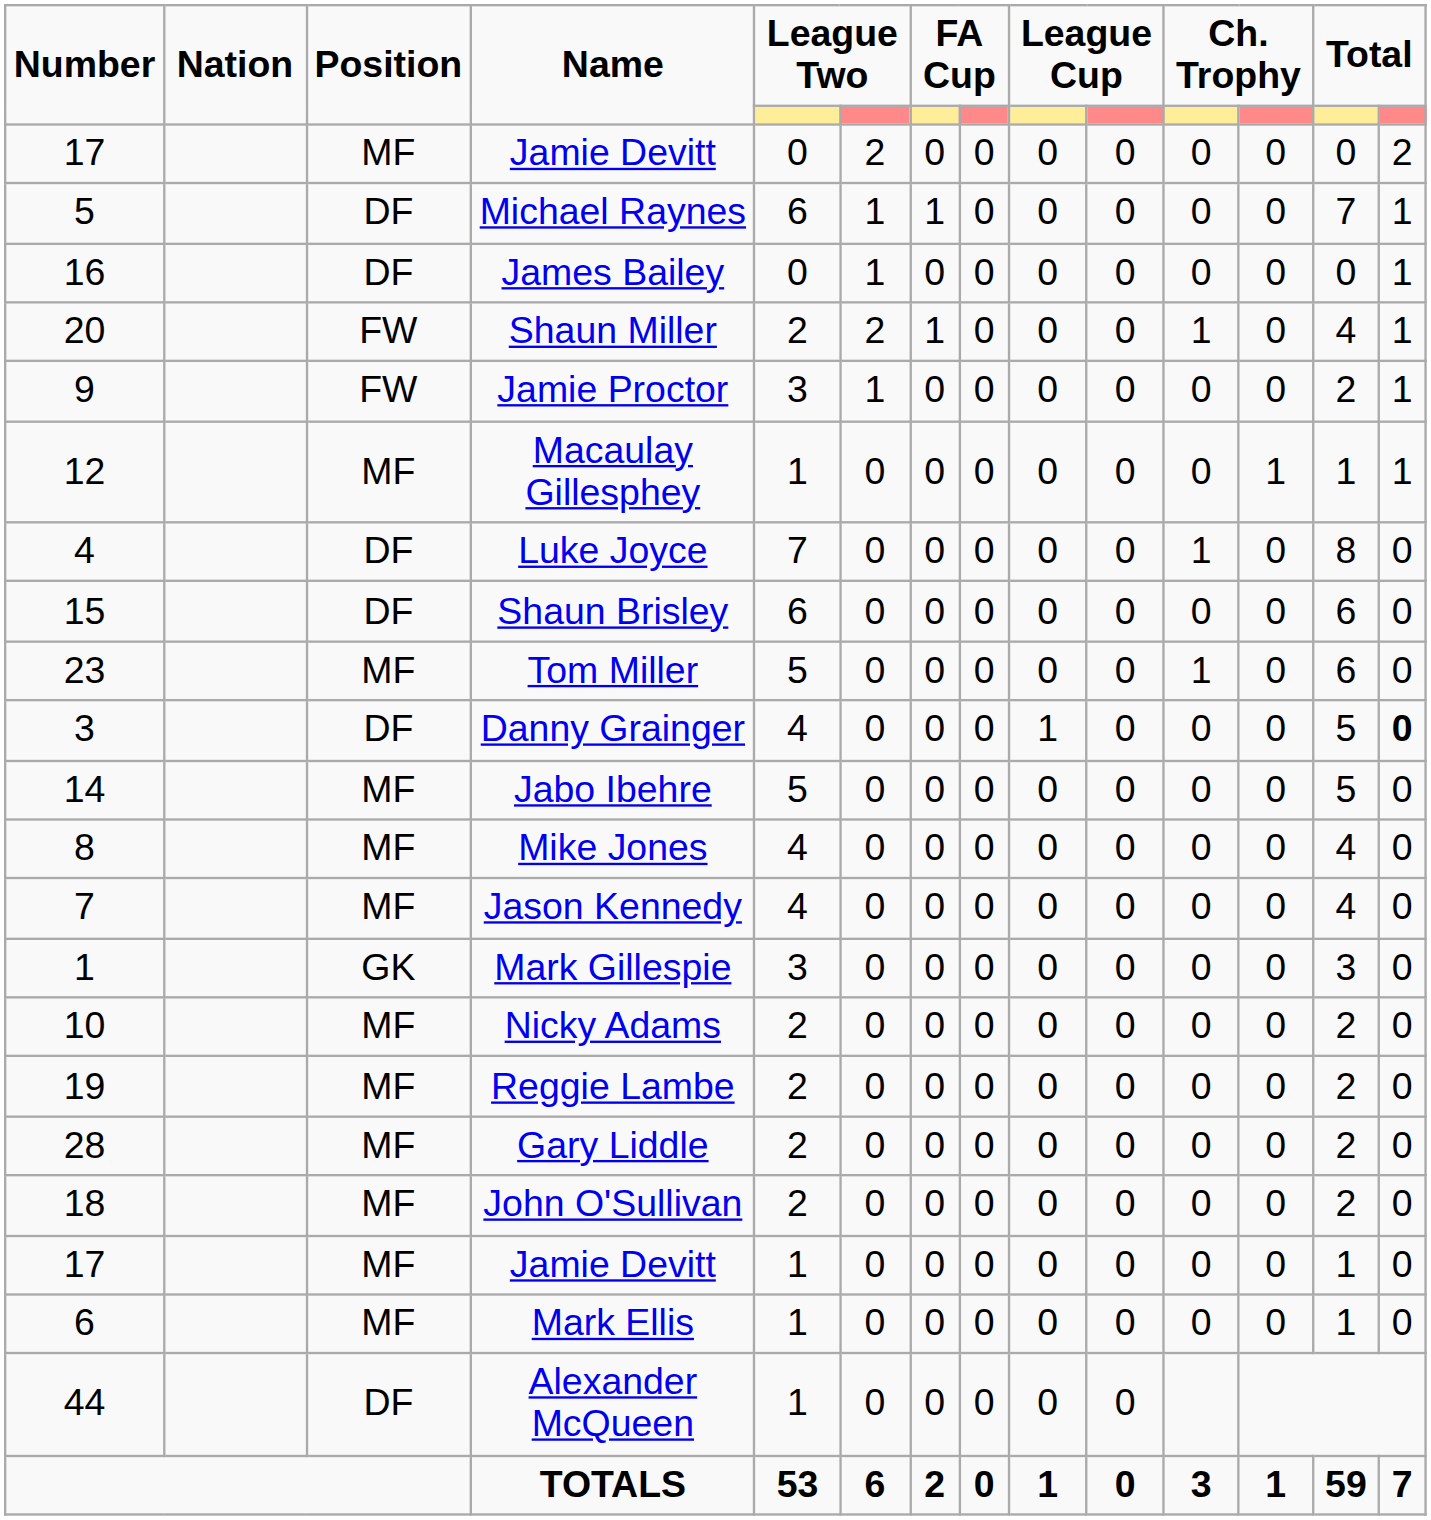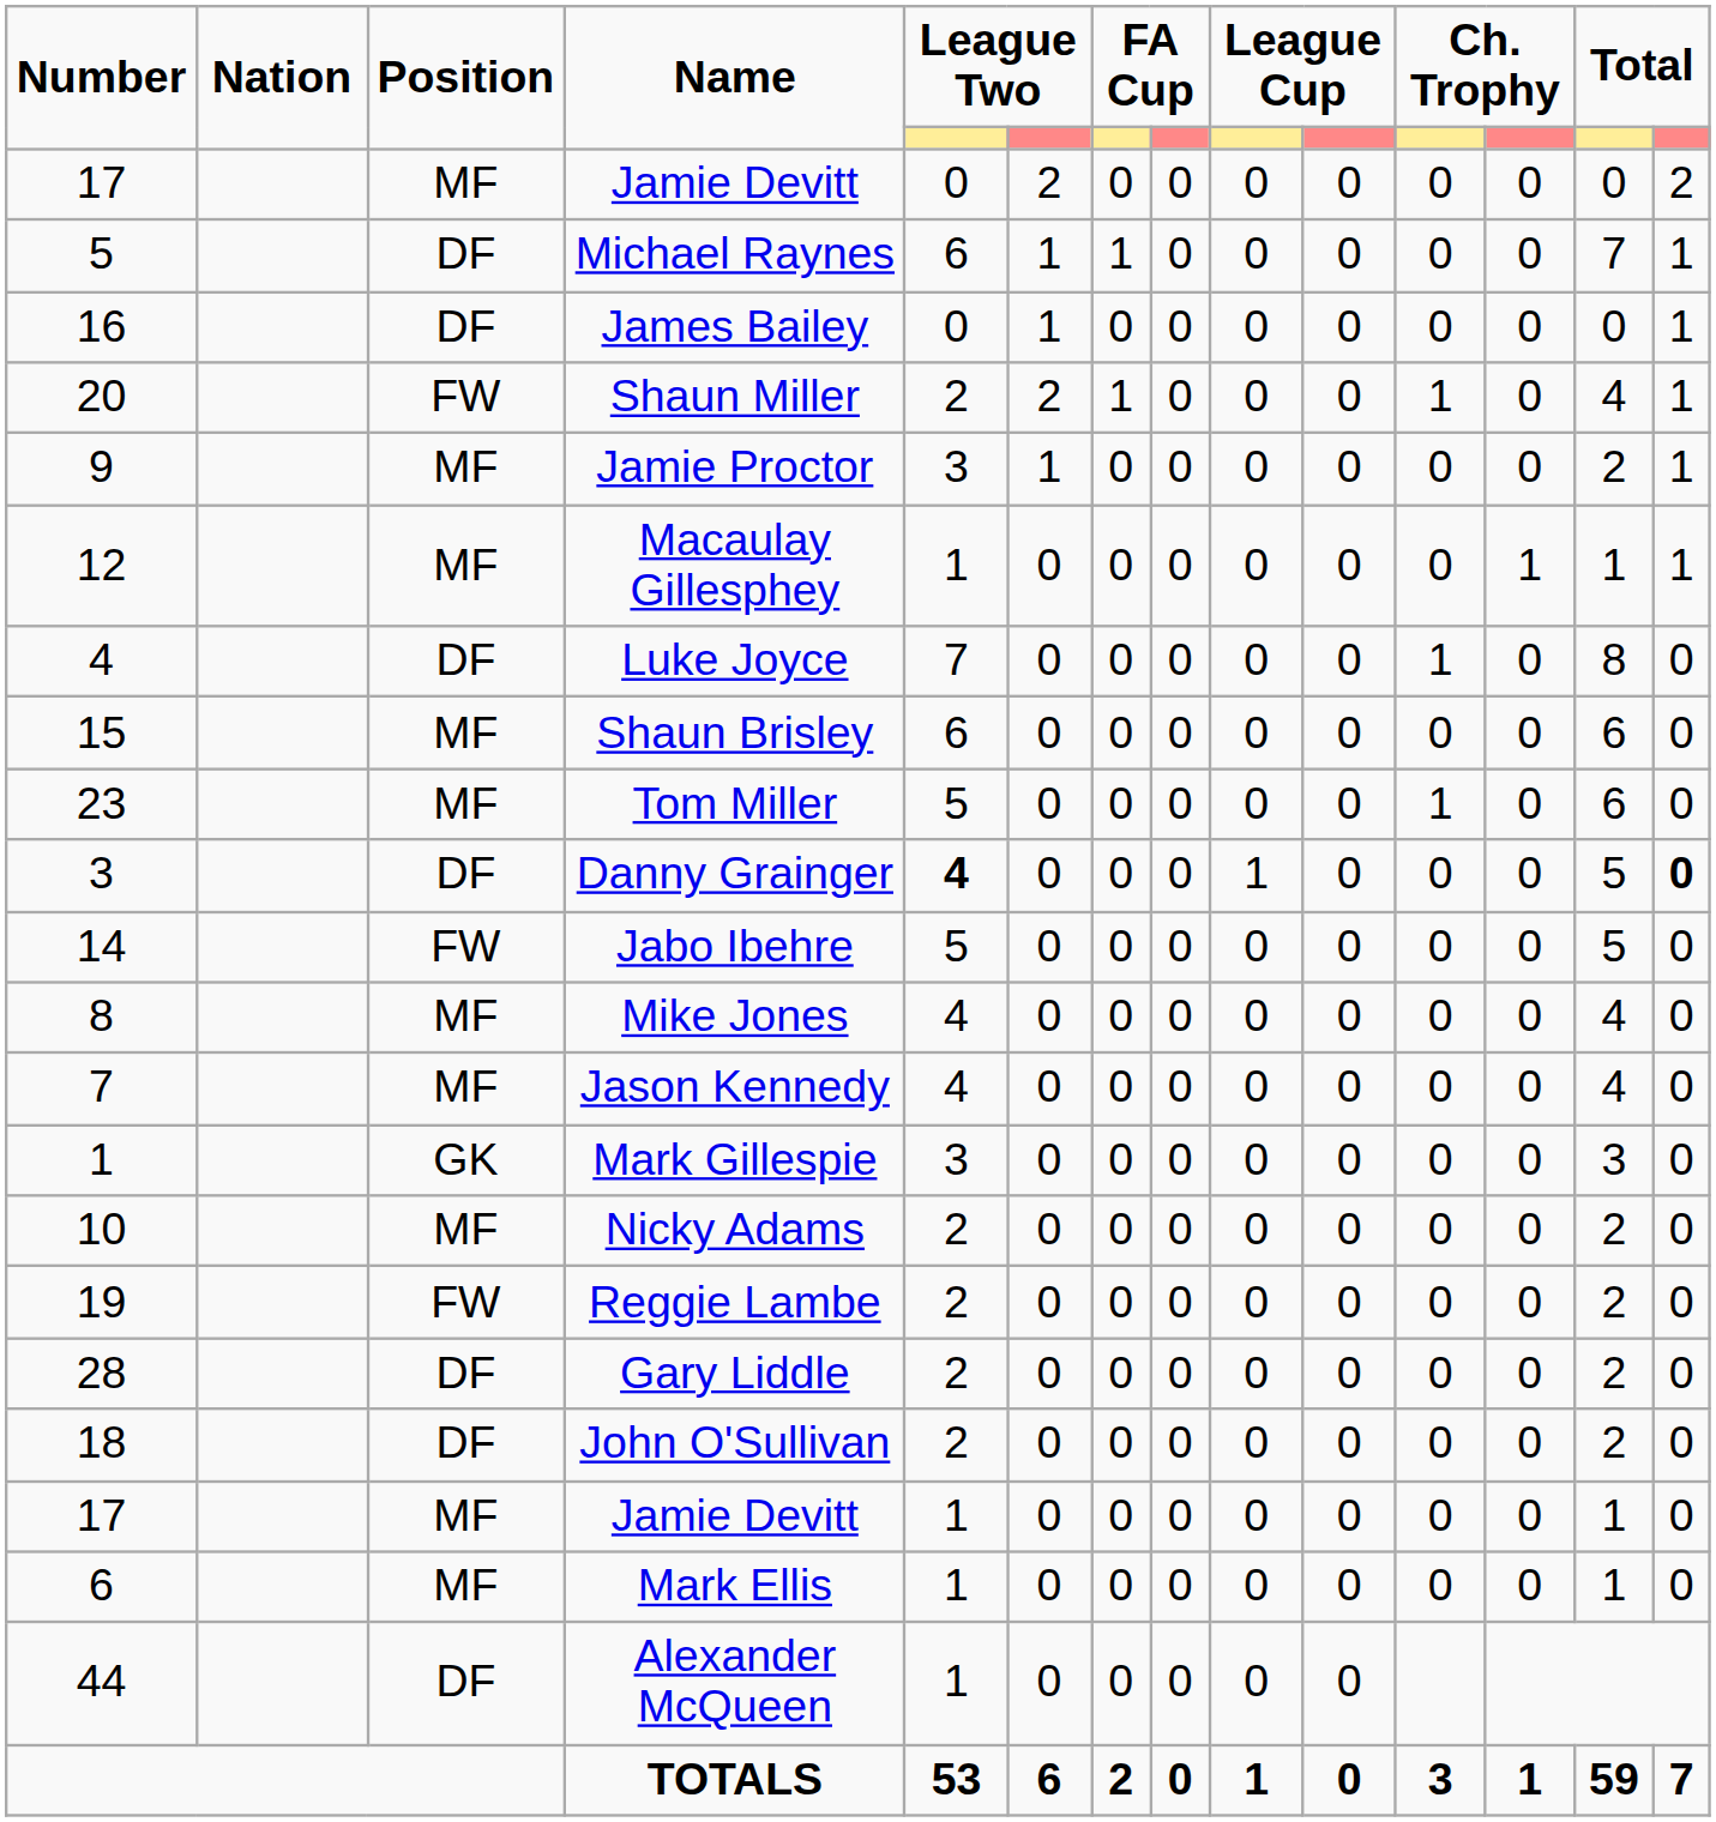 <table class="wikitable" style="font-size: 100%; text-align: center;">
 <tr>
 <td rowspan="2" width="10%" align="center"><strong>Number</strong></td>
 <td rowspan="2" width="10%" align="center"><strong>Nation</strong></td>
 <td rowspan="2" width="10%" align="center"><strong>Position</strong></td>
 <td rowspan="2" width="20%" align="center"><strong>Name</strong></td>
 <td colspan="2" align="center"><strong>League Two</strong></td>
 <td colspan="2" align="center"><strong>FA Cup</strong></td>
 <td colspan="2" align="center"><strong>League Cup</strong></td>
 <td colspan="2" align="center"><strong>Ch. Trophy</strong></td>
 <td colspan="2" align="center"><strong>Total</strong></td>
 </tr>
 <tr>
 <th width=60 style="background: #FFEE99"></th>
 <th width=60 style="background: #FF8888"></th>
 <th width=60 style="background: #FFEE99"></th>
 <th width=60 style="background: #FF8888"></th>
 <th width=60 style="background: #FFEE99"></th>
 <th width=60 style="background: #FF8888"></th>
 <th width=60 style="background: #FFEE99"></th>
 <th width=60 style="background: #FF8888"></th>
 <th width=60 style="background: #FFEE99"></th>
 <th width=60 style="background: #FF8888"></th>
 </tr>
 <tr>
 <td>17</td>
 <td></td>
 <td>MF</td>
 <td><a href='#'>Jamie Devitt</a></td>
 <td>0</td>
 <td>2</td>
 <td>0</td>
 <td>0</td>
 <td>0</td>
 <td>0</td>
 <td>0</td>
 <td>0</td>
 <td>0</td>
 <td>2</td>
 </tr>
 <tr>
 <td>5</td>
 <td></td>
 <td>DF</td>
 <td><a href='#'>Michael Raynes</a></td>
 <td>6</td>
 <td>1<small></small></td>
 <td>1</td>
 <td>0</td>
 <td>0</td>
 <td>0</td>
 <td>0</td>
 <td>0</td>
 <td>7</td>
 <td>1</td>
 </tr>
 <tr>
 <td>16</td>
 <td></td>
 <td>DF</td>
 <td><a href='#'>James Bailey</a></td>
 <td>0</td>
 <td>1</td>
 <td>0</td>
 <td>0</td>
 <td>0</td>
 <td>0</td>
 <td>0</td>
 <td>0</td>
 <td>0</td>
 <td>1</td>
 </tr>
 <tr>
 <td>20</td>
 <td></td>
 <td>FW</td>
 <td><a href='#'>Shaun Miller</a></td>
 <td>2</td>
 <td>2</td>
 <td>1</td>
 <td>0</td>
 <td>0</td>
 <td>0</td>
 <td>1</td>
 <td>0</td>
 <td>4</td>
 <td>1</td>
 </tr>
 <tr>
 <td>9</td>
 <td></td>
-<td>FW</td>
+<td>MF</td>
 <td><a href='#'>Jamie Proctor</a></td>
 <td>3</td>
 <td>1</td>
 <td>0</td>
 <td>0</td>
 <td>0</td>
 <td>0</td>
 <td>0</td>
 <td>0</td>
 <td>2</td>
 <td>1</td>
 </tr>
 <tr>
 <td>12</td>
 <td></td>
 <td>MF</td>
 <td><a href='#'>Macaulay Gillesphey</a></td>
 <td>1</td>
 <td>0</td>
 <td>0</td>
 <td>0</td>
 <td>0</td>
 <td>0</td>
 <td>0</td>
 <td>1</td>
 <td>1</td>
 <td>1</td>
 </tr>
 <tr>
 <td>4</td>
 <td></td>
 <td>DF</td>
 <td><a href='#'>Luke Joyce</a></td>
 <td>7</td>
 <td>0</td>
 <td>0</td>
 <td>0</td>
 <td>0</td>
 <td>0</td>
 <td>1</td>
 <td>0</td>
 <td>8</td>
 <td>0</td>
 </tr>
 <tr>
 <td>15</td>
 <td></td>
-<td>DF</td>
+<td>MF</td>
 <td><a href='#'>Shaun Brisley</a></td>
 <td>6</td>
 <td>0</td>
 <td>0</td>
 <td>0</td>
 <td>0</td>
 <td>0</td>
 <td>0</td>
 <td>0</td>
 <td>6</td>
 <td>0</td>
 </tr>
 <tr>
 <td>23</td>
 <td></td>
 <td>MF</td>
 <td><a href='#'>Tom Miller</a></td>
 <td>5</td>
 <td>0</td>
 <td>0</td>
 <td>0</td>
 <td>0</td>
 <td>0</td>
 <td>1</td>
 <td>0</td>
 <td>6</td>
 <td>0</td>
 </tr>
 <tr>
 <td>3</td>
 <td></td>
 <td>DF</td>
 <td><a href='#'>Danny Grainger</a></td>
-<td>4</td>
+<td><strong>4</strong></td>
 <td>0</td>
 <td>0</td>
 <td>0</td>
 <td>1</td>
 <td>0</td>
 <td>0</td>
 <td>0</td>
 <td>5</td>
 <td><strong>0</strong></td>
 </tr>
 <tr>
 <td>14</td>
 <td></td>
-<td>MF</td>
+<td>FW</td>
 <td><a href='#'>Jabo Ibehre</a></td>
 <td>5</td>
 <td>0</td>
 <td>0</td>
 <td>0</td>
 <td>0</td>
 <td>0</td>
 <td>0</td>
 <td>0</td>
 <td>5</td>
 <td>0</td>
 </tr>
 <tr>
 <td>8</td>
 <td></td>
 <td>MF</td>
 <td><a href='#'>Mike Jones</a></td>
 <td>4</td>
 <td>0</td>
 <td>0</td>
 <td>0</td>
 <td>0</td>
 <td>0</td>
 <td>0</td>
 <td>0</td>
 <td>4</td>
 <td>0</td>
 </tr>
 <tr>
 <td>7</td>
 <td></td>
 <td>MF</td>
 <td><a href='#'>Jason Kennedy</a></td>
 <td>4</td>
 <td>0</td>
 <td>0</td>
 <td>0</td>
 <td>0</td>
 <td>0</td>
 <td>0</td>
 <td>0</td>
 <td>4</td>
 <td>0</td>
 </tr>
 <tr>
 <td>1</td>
 <td></td>
 <td>GK</td>
 <td><a href='#'>Mark Gillespie</a></td>
 <td>3</td>
 <td>0</td>
 <td>0</td>
 <td>0</td>
 <td>0</td>
 <td>0</td>
 <td>0</td>
 <td>0</td>
 <td>3</td>
 <td>0</td>
 </tr>
 <tr>
 <td>10</td>
 <td></td>
 <td>MF</td>
 <td><a href='#'>Nicky Adams</a></td>
 <td>2</td>
 <td>0</td>
 <td>0</td>
 <td>0</td>
 <td>0</td>
 <td>0</td>
 <td>0</td>
 <td>0</td>
 <td>2</td>
 <td>0</td>
 </tr>
 <tr>
 <td>19</td>
 <td></td>
-<td>MF</td>
+<td>FW</td>
 <td><a href='#'>Reggie Lambe</a></td>
 <td>2</td>
 <td>0</td>
 <td>0</td>
 <td>0</td>
 <td>0</td>
 <td>0</td>
 <td>0</td>
 <td>0</td>
 <td>2</td>
 <td>0</td>
 </tr>
 <tr>
 <td>28</td>
 <td></td>
-<td>MF</td>
+<td>DF</td>
 <td><a href='#'>Gary Liddle</a></td>
 <td>2</td>
 <td>0</td>
 <td>0</td>
 <td>0</td>
 <td>0</td>
 <td>0</td>
 <td>0</td>
 <td>0</td>
 <td>2</td>
 <td>0</td>
 </tr>
 <tr>
 <td>18</td>
 <td></td>
-<td>MF</td>
+<td>DF</td>
 <td><a href='#'>John O'Sullivan</a></td>
 <td>2</td>
 <td>0</td>
 <td>0</td>
 <td>0</td>
 <td>0</td>
 <td>0</td>
 <td>0</td>
 <td>0</td>
 <td>2</td>
 <td>0</td>
 </tr>
 <tr>
 <td>17</td>
 <td></td>
 <td>MF</td>
 <td><a href='#'>Jamie Devitt</a></td>
 <td>1</td>
 <td>0</td>
 <td>0</td>
 <td>0</td>
 <td>0</td>
 <td>0</td>
 <td>0</td>
 <td>0</td>
 <td>1</td>
 <td>0</td>
 </tr>
 <tr>
 <td>6</td>
 <td></td>
 <td>MF</td>
 <td><a href='#'>Mark Ellis</a></td>
 <td>1</td>
 <td>0</td>
 <td>0</td>
 <td>0</td>
 <td>0</td>
 <td>0</td>
 <td>0</td>
 <td>0</td>
 <td>1</td>
 <td>0</td>
 </tr>
 <tr>
 <td>44</td>
 <td></td>
 <td>DF</td>
 <td><a href='#'>Alexander McQueen</a></td>
 <td>1</td>
 <td>0</td>
 <td>0</td>
 <td>0</td>
 <td>0</td>
 <td>0</td>
 <td></td>
 </tr>
 <tr>
 <td colspan="3"></td>
 <td><strong>TOTALS</strong></td>
 <td><strong>53</strong></td>
 <td><strong>6</strong></td>
 <td><strong>2</strong></td>
 <td><strong>0</strong></td>
 <td><strong>1</strong></td>
 <td><strong>0</strong></td>
 <td><strong>3</strong></td>
 <td><strong>1</strong></td>
 <td><strong>59</strong></td>
 <td><strong>7</strong></td>
 </tr>
 </table>
